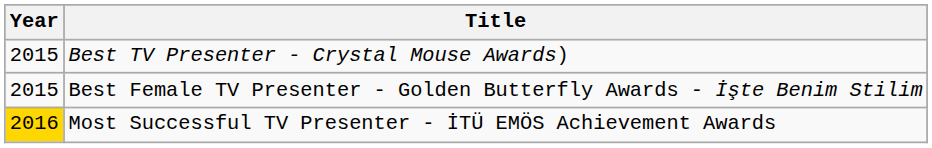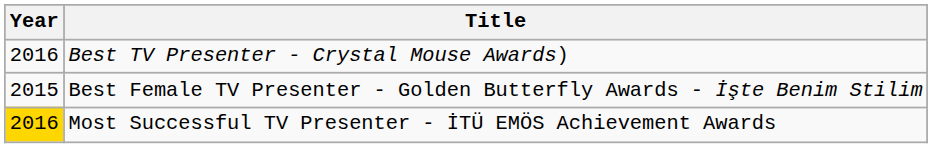 <table class="wikitable" style="font-size: 90%;">
 <tr>
 <th>Year</th>
 <th>Title</th>
 </tr>
 <tr>
-<td>2015</td>
+<td>2016</td>
 <td><em>Best TV Presenter - Crystal Mouse Awards</em>)</td>
 </tr>
 <tr>
 <td>2015</td>
 <td>Best Female TV Presenter - Golden Butterfly Awards - <em>İşte Benim Stilim</em></td>
 </tr>
 <tr>
 <td style="background: gold;">2016</td>
 <td>Most Successful TV Presenter - İTÜ EMÖS Achievement Awards</td>
 </tr>
 </table>
